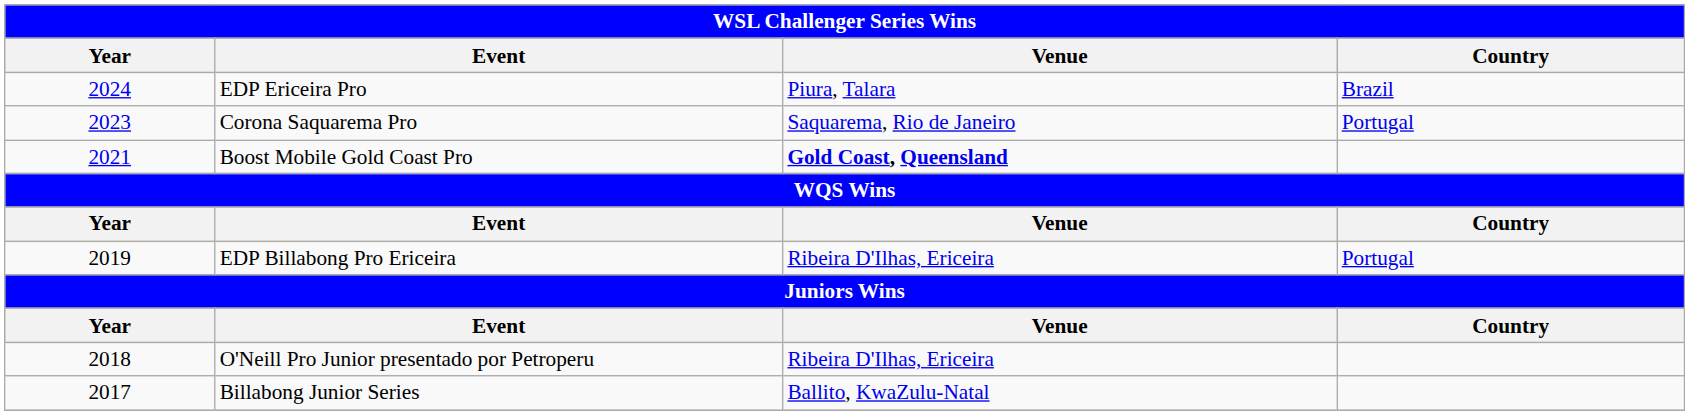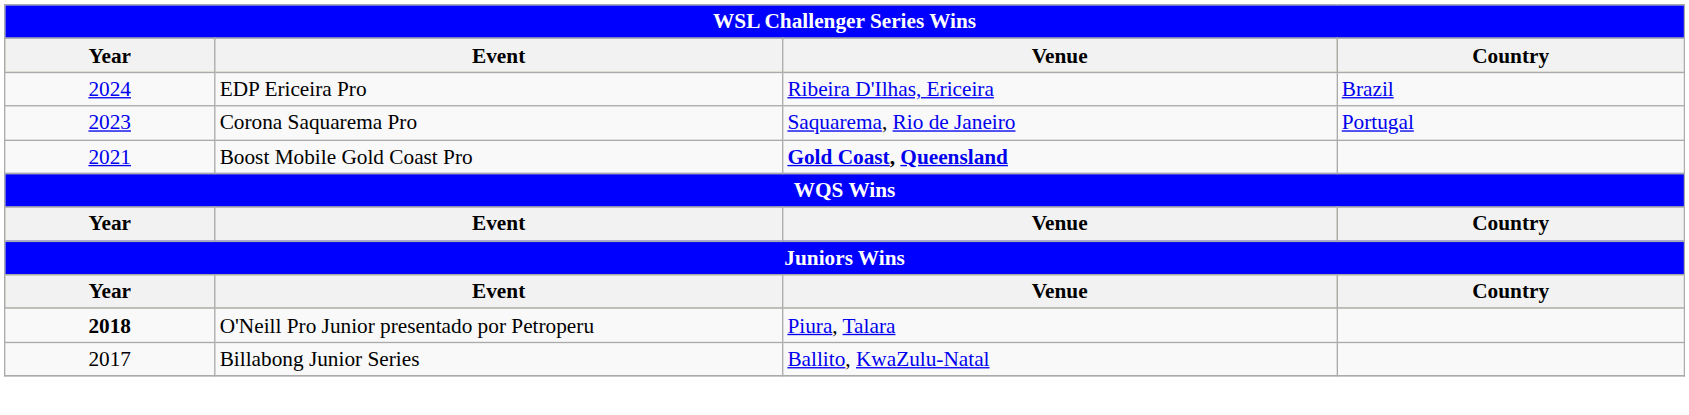 <table class="wikitable" style="width:100%;">
 <tr>
 <td colspan="4;" style="background: blue; color: white" align="center"><strong>WSL Challenger Series Wins</strong></td>
 </tr>
 <tr bgcolor="#bdb76b">
 <th>Year</th>
 <th>Event</th>
 <th>Venue</th>
 <th>Country</th>
 </tr>
 <tr>
 <td style="text-align:center"><a href='#'>2024</a></td>
 <td>EDP Ericeira Pro</td>
-<td><a href='#'>Piura</a>, <a href='#'>Talara</a></td>
+<td><a href='#'>Ribeira D'Ilhas, Ericeira</a></td>
 <td> <a href='#'>Brazil</a></td>
 </tr>
 <tr>
 <td style="text-align:center"><a href='#'>2023</a></td>
 <td>Corona Saquarema Pro</td>
 <td><a href='#'>Saquarema</a>, <a href='#'>Rio de Janeiro</a></td>
 <td> <a href='#'>Portugal</a></td>
 </tr>
 <tr>
 <td style="text-align:center"><a href='#'>2021</a></td>
 <td>Boost Mobile Gold Coast Pro</td>
 <td><strong><a href='#'>Gold Coast</a>, <a href='#'>Queensland</a></strong></td>
 <td></td>
 </tr>
 <tr>
 </tr>
 <tr>
 <td colspan=4; style="background: blue; color: white" align="center"><strong>WQS Wins</strong></td>
 </tr>
 <tr bgcolor=#bdb76b>
 <th>Year</th>
 <th width=   33.8%>Event</th>
 <th width=     33%>Venue</th>
 <th>Country</th>
 </tr>
 <tr>
-<td style=text-align:center>2019</td>
-<td>EDP Billabong Pro Ericeira</td>
-<td><a href='#'>Ribeira D'Ilhas, Ericeira</a></td>
-<td> <a href='#'>Portugal</a></td>
-</tr>
-<tr>
 <td colspan=4; style="background: blue; color: white" align="center"><strong>Juniors Wins</strong></td>
 </tr>
 <tr bgcolor=#bdb76b>
 <th>Year</th>
 <th width=   33.8%>Event</th>
 <th width=     33%>Venue</th>
 <th>Country</th>
 </tr>
 <tr>
-<td style=text-align:center>2018</td>
+<td style=text-align:center><strong>2018</strong></td>
 <td>O'Neill Pro Junior presentado por Petroperu</td>
-<td><a href='#'>Ribeira D'Ilhas, Ericeira</a></td>
+<td><a href='#'>Piura</a>, <a href='#'>Talara</a></td>
 <td></td>
 </tr>
 <tr>
 <td style=text-align:center>2017</td>
 <td>Billabong Junior Series</td>
 <td><a href='#'>Ballito</a>, <a href='#'>KwaZulu-Natal</a></td>
 <td></td>
 </tr>
 <tr>
 </tr>
 </table>
